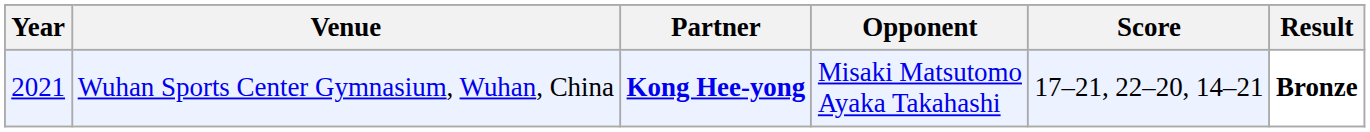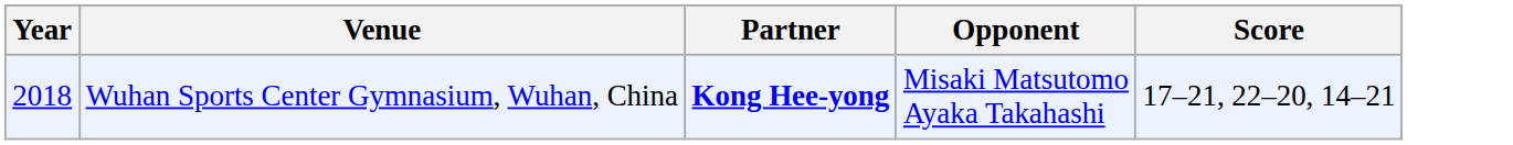 <table class="sortable wikitable" style="font-size: 90%;">
 <tr>
 <th>Year</th>
 <th>Venue</th>
 <th>Partner</th>
 <th>Opponent</th>
 <th>Score</th>
-<th>Result</th>
 </tr>
 <tr style="background:#ECF2FF">
-<td align="center"><a href='#'>2021</a></td>
+<td align="center"><a href='#'>2018</a></td>
 <td align="left"><a href='#'>Wuhan Sports Center Gymnasium</a>, <a href='#'>Wuhan</a>, China</td>
 <td align="left"><strong> <a href='#'>Kong Hee-yong</a></strong></td>
 <td align="left"> <a href='#'>Misaki Matsutomo</a> <br>  <a href='#'>Ayaka Takahashi</a></td>
 <td align="left">17–21, 22–20, 14–21</td>
-<td style="text-align:left; background:white"> <strong>Bronze</strong></td>
 </tr>
 </table>
